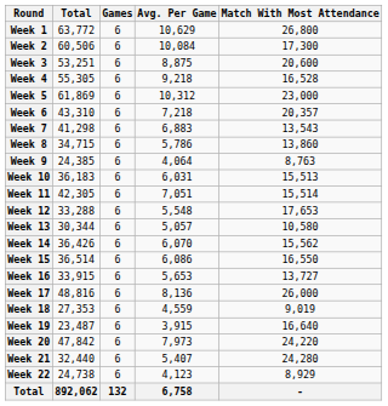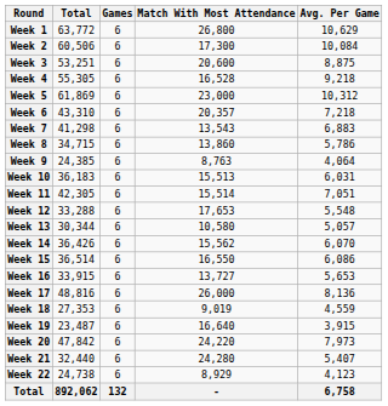 <table class="wikitable plainrowheaders sortable" style="text-align:center;">
 <tr>
 <th>Round</th>
 <th>Total</th>
 <th>Games</th>
+<th>Match With Most Attendance</th>
 <th>Avg. Per Game</th>
-<th>Match With Most Attendance</th>
 </tr>
 <tr>
 <th scope="row">Week 1</th>
 <td>63,772</td>
 <td>6</td>
+<td>26,800<br></td>
 <td>10,629</td>
-<td>26,800<br></td>
 </tr>
 <tr>
 <th scope="row">Week 2</th>
 <td>60,506</td>
 <td>6</td>
+<td>17,300<br></td>
 <td>10,084</td>
-<td>17,300<br></td>
 </tr>
 <tr>
 <th scope="row">Week 3</th>
 <td>53,251</td>
 <td>6</td>
+<td>20,600<br></td>
 <td>8,875</td>
-<td>20,600<br></td>
 </tr>
 <tr>
 <th scope="row">Week 4</th>
 <td>55,305</td>
 <td>6</td>
+<td>16,528<br></td>
 <td>9,218</td>
-<td>16,528<br></td>
 </tr>
 <tr>
 <th scope="row">Week 5</th>
 <td>61,869</td>
 <td>6</td>
+<td>23,000<br></td>
 <td>10,312</td>
-<td>23,000<br></td>
 </tr>
 <tr>
 <th scope="row">Week 6</th>
 <td>43,310</td>
 <td>6</td>
+<td>20,357<br></td>
 <td>7,218</td>
-<td>20,357<br></td>
 </tr>
 <tr>
 <th scope="row">Week 7</th>
 <td>41,298</td>
 <td>6</td>
+<td>13,543<br></td>
 <td>6,883</td>
-<td>13,543<br></td>
 </tr>
 <tr>
 <th scope="row">Week 8</th>
 <td>34,715</td>
 <td>6</td>
+<td>13,860<br></td>
 <td>5,786</td>
-<td>13,860<br></td>
 </tr>
 <tr>
 <th scope="row">Week 9</th>
 <td>24,385</td>
 <td>6</td>
+<td>8,763<br></td>
 <td>4,064</td>
-<td>8,763<br></td>
 </tr>
 <tr>
 <th scope="row">Week 10</th>
 <td>36,183</td>
 <td>6</td>
+<td>15,513<br></td>
 <td>6,031</td>
-<td>15,513<br></td>
 </tr>
 <tr>
 <th scope="row">Week 11</th>
 <td>42,305</td>
 <td>6</td>
+<td>15,514<br></td>
 <td>7,051</td>
-<td>15,514<br></td>
 </tr>
 <tr>
 <th scope="row">Week 12</th>
 <td>33,288</td>
 <td>6</td>
+<td>17,653<br></td>
 <td>5,548</td>
-<td>17,653<br></td>
 </tr>
 <tr>
 <th scope="row">Week 13</th>
 <td>30,344</td>
 <td>6</td>
+<td>10,580<br></td>
 <td>5,057</td>
-<td>10,580<br></td>
 </tr>
 <tr>
 <th scope="row">Week 14</th>
 <td>36,426</td>
 <td>6</td>
+<td>15,562<br></td>
 <td>6,070</td>
-<td>15,562<br></td>
 </tr>
 <tr>
 <th scope="row">Week 15</th>
 <td>36,514</td>
 <td>6</td>
+<td>16,550<br></td>
 <td>6,086</td>
-<td>16,550<br></td>
 </tr>
 <tr>
 <th scope="row">Week 16</th>
 <td>33,915</td>
 <td>6</td>
+<td>13,727<br></td>
 <td>5,653</td>
-<td>13,727<br></td>
 </tr>
 <tr>
 <th scope="row">Week 17</th>
 <td>48,816</td>
 <td>6</td>
+<td>26,000 <br> </td>
 <td>8,136</td>
-<td>26,000 <br> </td>
 </tr>
 <tr>
 <th scope="row">Week 18</th>
 <td>27,353</td>
 <td>6</td>
+<td>9,019 <br> </td>
 <td>4,559</td>
-<td>9,019 <br> </td>
 </tr>
 <tr>
 <th scope="row">Week 19</th>
 <td>23,487</td>
 <td>6</td>
+<td>16,640 <br> </td>
 <td>3,915</td>
-<td>16,640 <br> </td>
 </tr>
 <tr>
 <th scope="row">Week 20</th>
 <td>47,842</td>
 <td>6</td>
+<td>24,220 <br> </td>
 <td>7,973</td>
-<td>24,220 <br> </td>
 </tr>
 <tr>
 <th scope="row">Week 21</th>
 <td>32,440</td>
 <td>6</td>
+<td>24,280 <br> </td>
 <td>5,407</td>
-<td>24,280 <br> </td>
 </tr>
 <tr>
 <th scope="row">Week 22</th>
 <td>24,738</td>
 <td>6</td>
+<td>8,929 <br> </td>
 <td>4,123</td>
-<td>8,929 <br> </td>
 </tr>
 <tr>
 <th>Total</th>
 <th>892,062</th>
 <th>132</th>
+<th>-</th>
 <th>6,758</th>
-<th>-</th>
 </tr>
 </table>
